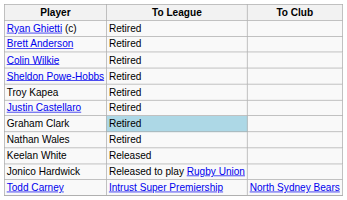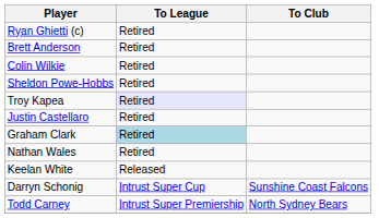 <table class="wikitable" style="font-size:90%">
 <tr bgcolor="#efefef">
 <th width=" ">Player</th>
 <th width=" ">To League</th>
 <th width=" ">To Club</th>
 </tr>
 <tr>
 <td> <a href='#'>Ryan Ghietti</a> (c)</td>
 <td>Retired</td>
 <td></td>
 </tr>
 <tr>
 <td> <a href='#'>Brett Anderson</a></td>
 <td>Retired</td>
 <td></td>
 </tr>
 <tr>
 <td> <a href='#'>Colin Wilkie</a></td>
 <td>Retired</td>
 <td></td>
 </tr>
 <tr>
 <td> <a href='#'>Sheldon Powe-Hobbs</a></td>
 <td>Retired</td>
 <td></td>
 </tr>
 <tr>
 <td> Troy Kapea</td>
-<td>Retired</td>
+<td style="background: lavender;">Retired</td>
 <td></td>
 </tr>
 <tr>
 <td> <a href='#'>Justin Castellaro</a></td>
 <td>Retired</td>
 <td></td>
 </tr>
 <tr>
 <td> Graham Clark</td>
 <td style="background: lightblue;">Retired</td>
 <td></td>
 </tr>
 <tr>
 <td> Nathan Wales</td>
 <td>Retired</td>
 <td></td>
 </tr>
 <tr>
 <td> Keelan White</td>
 <td>Released</td>
 <td></td>
 </tr>
 <tr>
-<td> Jonico Hardwick</td>
-<td>Released to play <a href='#'>Rugby Union</a></td>
-<td></td>
+<td> Darryn Schonig</td>
+<td><a href='#'>Intrust Super Cup</a></td>
+<td> <a href='#'>Sunshine Coast Falcons</a></td>
 </tr>
 <tr>
 <td> <a href='#'>Todd Carney</a></td>
 <td><a href='#'>Intrust Super Premiership</a></td>
 <td> <a href='#'>North Sydney Bears</a></td>
 </tr>
 <tr>
 </tr>
 </table>
